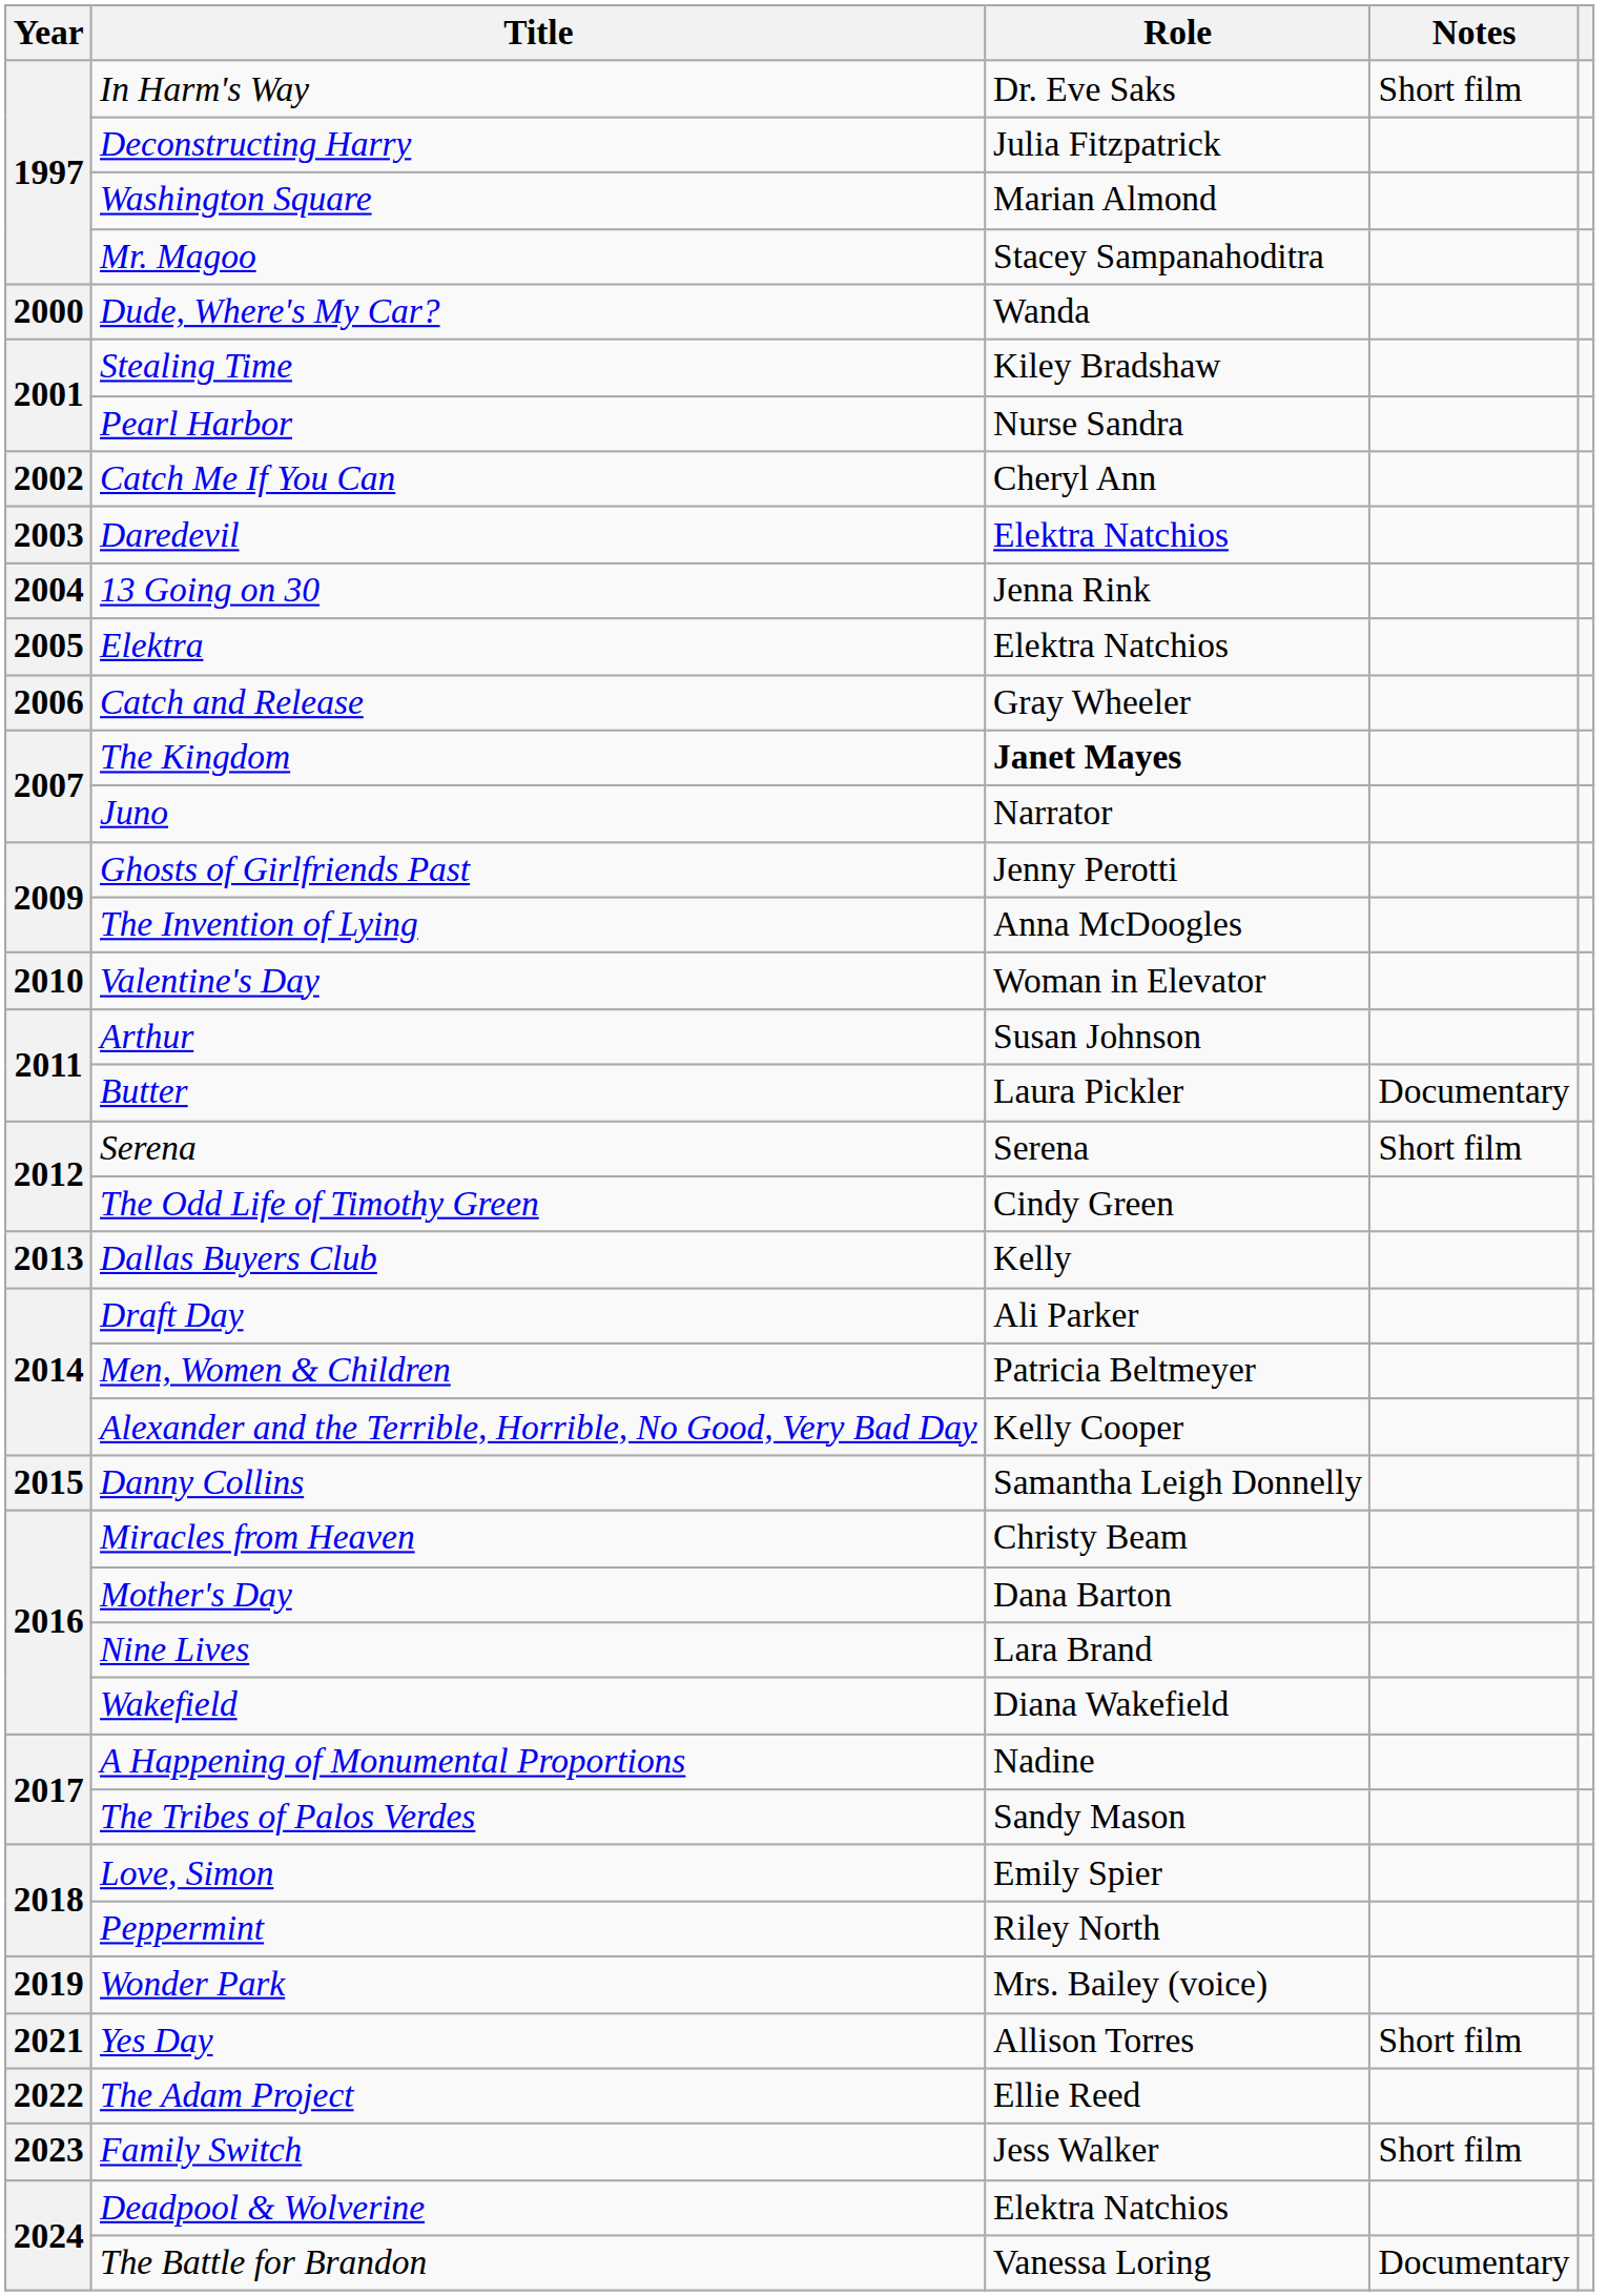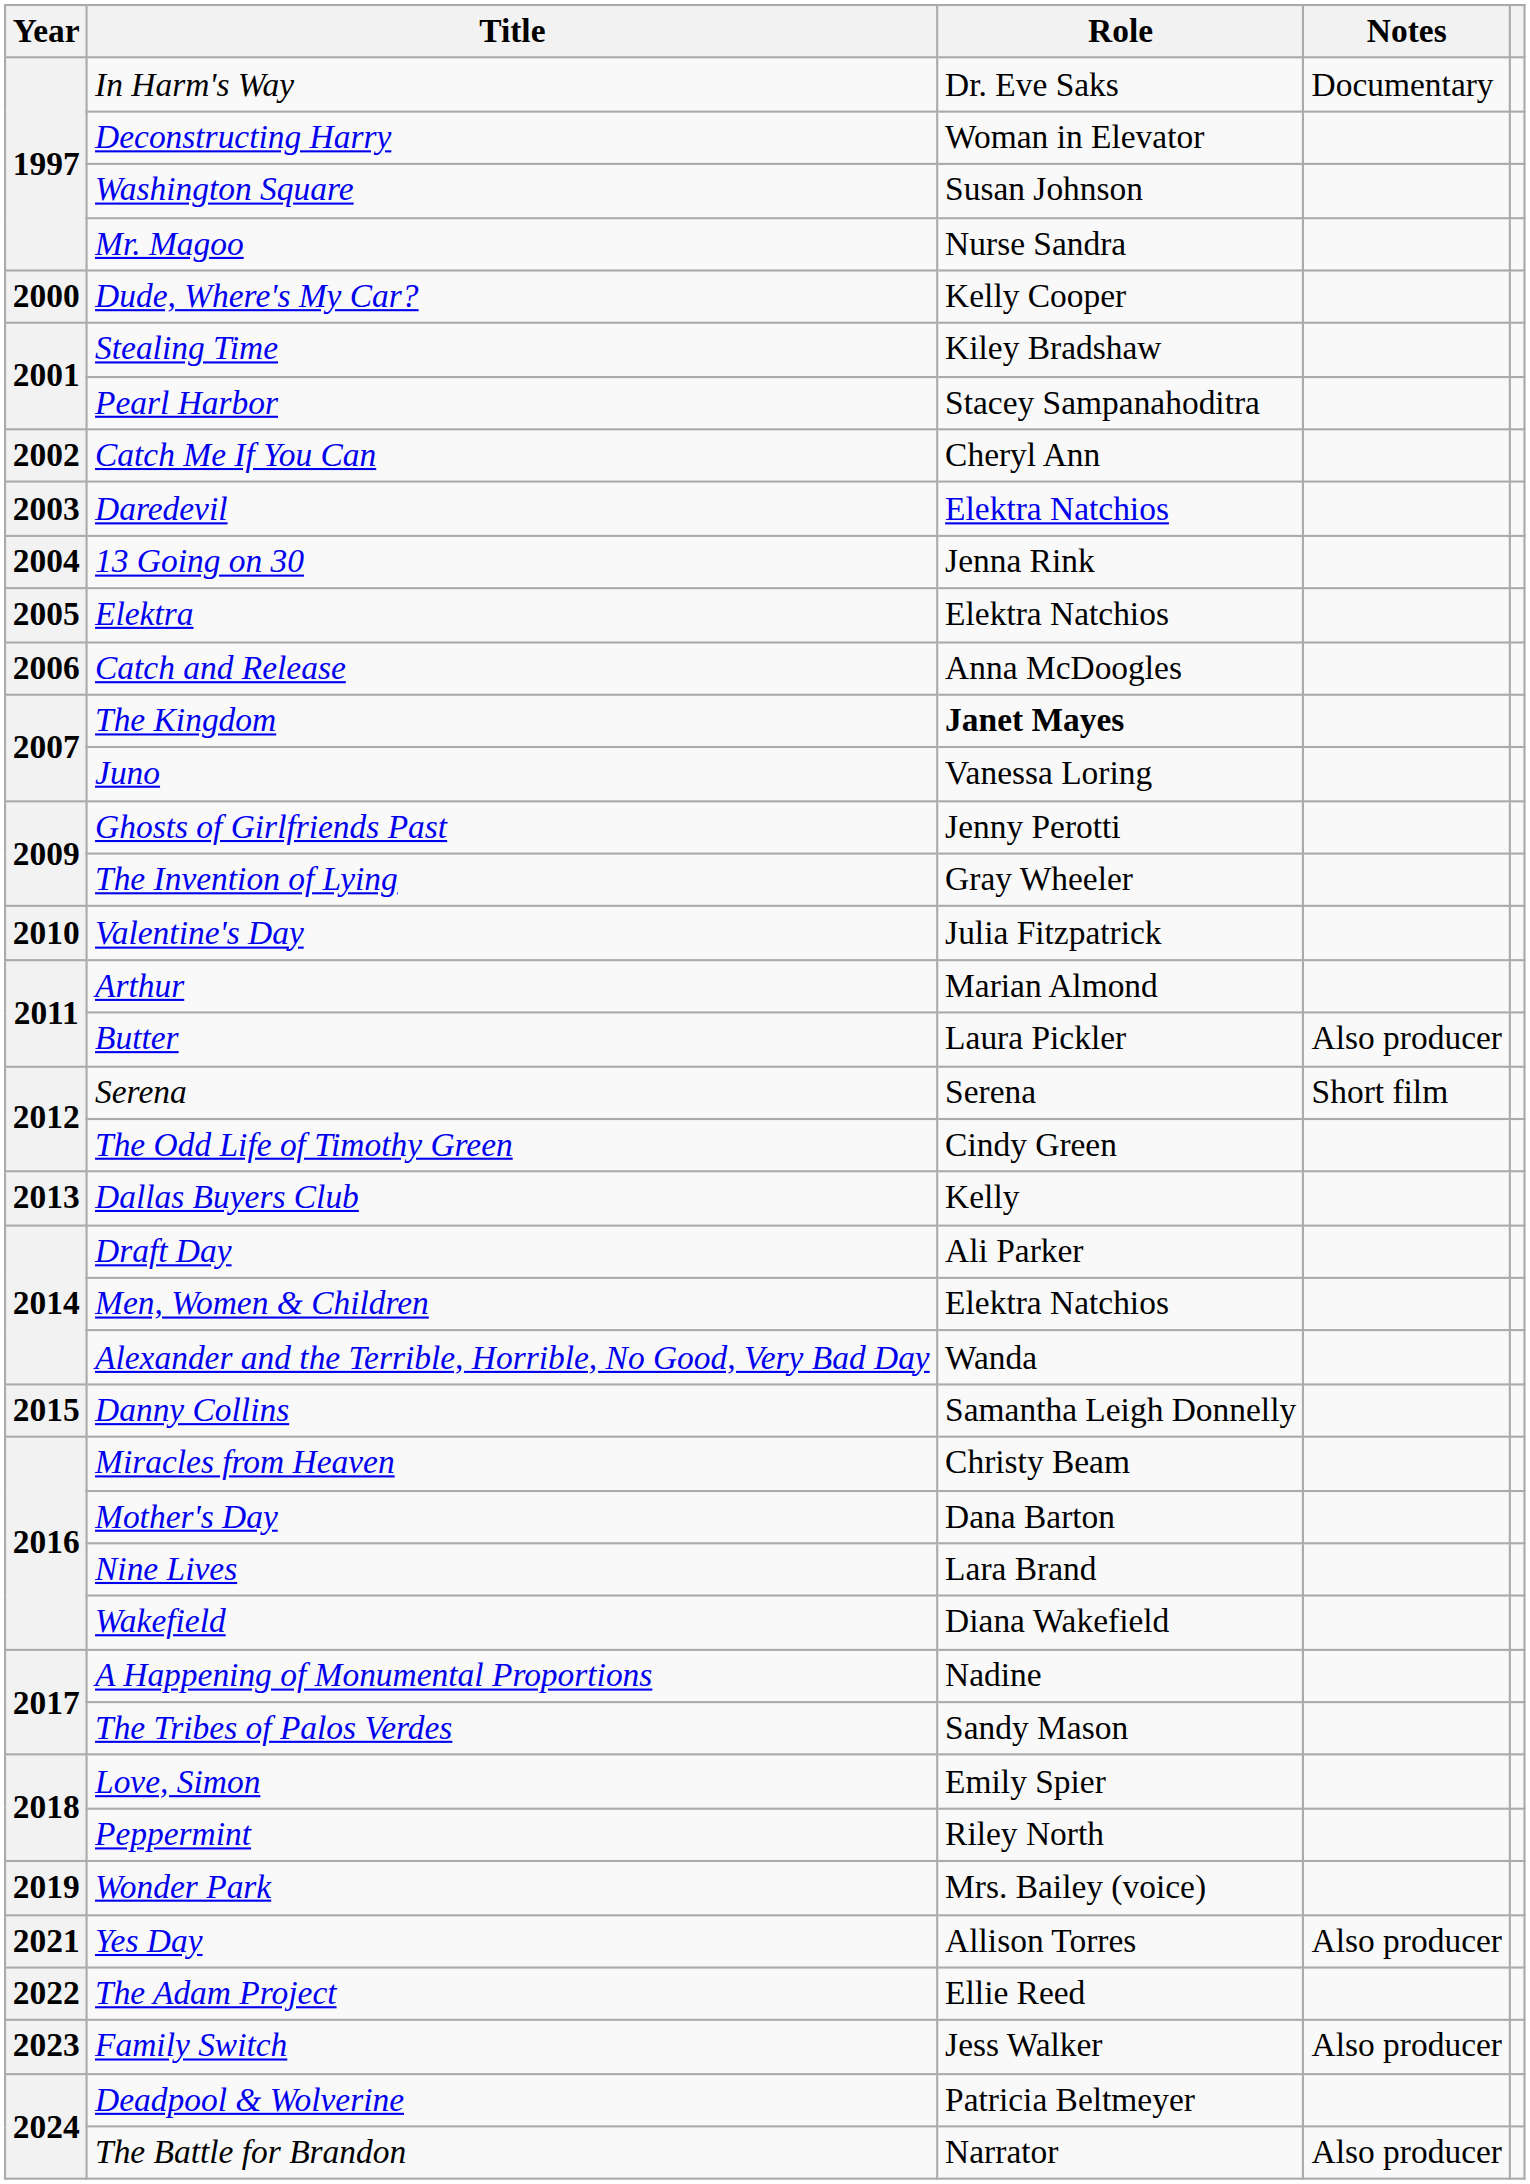 <table class="wikitable plainrowheaders sortable">
 <tr>
 <th scope="col">Year</th>
 <th scope="col">Title</th>
 <th scope="col">Role</th>
 <th scope="col" class="unsortable">Notes</th>
 <th scope="col" class="unsortable"></th>
 </tr>
 <tr>
 <th rowspan="4" scope="row">1997</th>
 <td><em>In Harm's Way</em></td>
 <td>Dr. Eve Saks</td>
-<td>Short film</td>
+<td>Documentary</td>
 <td></td>
 </tr>
 <tr>
 <td><em><a href='#'>Deconstructing Harry</a></em></td>
-<td>Julia Fitzpatrick</td>
+<td>Woman in Elevator</td>
 <td></td>
 <td></td>
 </tr>
 <tr>
 <td><em><a href='#'>Washington Square</a></em></td>
-<td>Marian Almond</td>
+<td>Susan Johnson</td>
 <td></td>
 <td></td>
 </tr>
 <tr>
 <td><em><a href='#'>Mr. Magoo</a></em></td>
-<td>Stacey Sampanahoditra</td>
+<td>Nurse Sandra</td>
 <td></td>
 <td></td>
 </tr>
 <tr>
 <th scope="row">2000</th>
 <td><em><a href='#'>Dude, Where's My Car?</a></em></td>
-<td>Wanda</td>
+<td>Kelly Cooper</td>
 <td></td>
 <td></td>
 </tr>
 <tr>
 <th rowspan="2" scope="row">2001</th>
 <td><em><a href='#'>Stealing Time</a></em></td>
 <td>Kiley Bradshaw</td>
 <td></td>
 <td></td>
 </tr>
 <tr>
 <td><em><a href='#'>Pearl Harbor</a></em></td>
-<td>Nurse Sandra</td>
+<td>Stacey Sampanahoditra</td>
 <td></td>
 <td></td>
 </tr>
 <tr>
 <th scope="row">2002</th>
 <td><em><a href='#'>Catch Me If You Can</a></em></td>
 <td>Cheryl Ann</td>
 <td></td>
 <td></td>
 </tr>
 <tr>
 <th scope="row">2003</th>
 <td><em><a href='#'>Daredevil</a></em></td>
 <td><a href='#'>Elektra Natchios</a></td>
 <td></td>
 <td></td>
 </tr>
 <tr>
 <th scope="row">2004</th>
 <td data-sort-value="Thirteen Going on Thirty"><em><a href='#'>13 Going on 30</a></em></td>
 <td>Jenna Rink</td>
 <td></td>
 <td></td>
 </tr>
 <tr>
 <th scope="row">2005</th>
 <td><em><a href='#'>Elektra</a></em></td>
 <td>Elektra Natchios</td>
 <td></td>
 <td></td>
 </tr>
 <tr>
 <th scope="row">2006</th>
 <td><em><a href='#'>Catch and Release</a></em></td>
-<td>Gray Wheeler</td>
+<td>Anna McDoogles</td>
 <td></td>
 <td></td>
 </tr>
 <tr>
 <th rowspan="2" scope="row">2007</th>
 <td data-sort-value="Kingdom, The"><em><a href='#'>The Kingdom</a></em></td>
 <td><strong>Janet Mayes</strong></td>
 <td></td>
 <td></td>
 </tr>
 <tr>
 <td><em><a href='#'>Juno</a></em></td>
-<td>Narrator</td>
+<td>Vanessa Loring</td>
 <td></td>
 <td></td>
 </tr>
 <tr>
 <th rowspan="2" scope="row">2009</th>
 <td><em><a href='#'>Ghosts of Girlfriends Past</a></em></td>
 <td>Jenny Perotti</td>
 <td></td>
 <td></td>
 </tr>
 <tr>
 <td data-sort-value="Invention of Lying, The"><em><a href='#'>The Invention of Lying</a></em></td>
-<td>Anna McDoogles</td>
+<td>Gray Wheeler</td>
 <td></td>
 <td></td>
 </tr>
 <tr>
 <th scope="row">2010</th>
 <td><em><a href='#'>Valentine's Day</a></em></td>
-<td>Woman in Elevator</td>
+<td>Julia Fitzpatrick</td>
 <td></td>
 <td></td>
 </tr>
 <tr>
 <th rowspan="2" scope="row">2011</th>
 <td><em><a href='#'>Arthur</a></em></td>
-<td>Susan Johnson</td>
+<td>Marian Almond</td>
 <td></td>
 <td></td>
 </tr>
 <tr>
 <td><em><a href='#'>Butter</a></em></td>
 <td>Laura Pickler</td>
-<td>Documentary</td>
+<td>Also producer</td>
 <td></td>
 </tr>
 <tr>
 <th rowspan="2" scope="row">2012</th>
 <td><em>Serena</em></td>
 <td>Serena</td>
 <td>Short film</td>
 <td></td>
 </tr>
 <tr>
 <td data-sort-value="Odd Life of Timothy Green, The"><em><a href='#'>The Odd Life of Timothy Green</a></em></td>
 <td>Cindy Green</td>
 <td></td>
 <td></td>
 </tr>
 <tr>
 <th scope="row">2013</th>
 <td><em><a href='#'>Dallas Buyers Club</a></em></td>
 <td>Kelly</td>
 <td></td>
 <td></td>
 </tr>
 <tr>
 <th rowspan="3" scope="row">2014</th>
 <td><em><a href='#'>Draft Day</a></em></td>
 <td>Ali Parker</td>
 <td></td>
 <td></td>
 </tr>
 <tr>
 <td><em><a href='#'>Men, Women & Children</a></em></td>
-<td>Patricia Beltmeyer</td>
+<td>Elektra Natchios</td>
 <td></td>
 <td></td>
 </tr>
 <tr>
 <td><em><a href='#'>Alexander and the Terrible, Horrible, No Good, Very Bad Day</a></em></td>
-<td>Kelly Cooper</td>
+<td>Wanda</td>
 <td></td>
 <td></td>
 </tr>
 <tr>
 <th scope="row">2015</th>
 <td><em><a href='#'>Danny Collins</a></em></td>
 <td>Samantha Leigh Donnelly</td>
 <td></td>
 <td></td>
 </tr>
 <tr>
 <th rowspan="4" scope="row">2016</th>
 <td><em><a href='#'>Miracles from Heaven</a></em></td>
 <td>Christy Beam</td>
 <td></td>
 <td></td>
 </tr>
 <tr>
 <td><em><a href='#'>Mother's Day</a></em></td>
 <td>Dana Barton</td>
 <td></td>
 <td></td>
 </tr>
 <tr>
 <td><em><a href='#'>Nine Lives</a></em></td>
 <td>Lara Brand</td>
 <td></td>
 <td></td>
 </tr>
 <tr>
 <td><em><a href='#'>Wakefield</a></em></td>
 <td>Diana Wakefield</td>
 <td></td>
 <td></td>
 </tr>
 <tr>
 <th rowspan="2" scope="row">2017</th>
 <td data-sort-value="Happening of Monumental Proportions, A"><em><a href='#'>A Happening of Monumental Proportions</a></em></td>
 <td>Nadine</td>
 <td></td>
 <td></td>
 </tr>
 <tr>
 <td data-sort-value="Tribes of Palos Verdes, The"><em><a href='#'>The Tribes of Palos Verdes</a></em></td>
 <td>Sandy Mason</td>
 <td></td>
 <td></td>
 </tr>
 <tr>
 <th rowspan="2" scope="row">2018</th>
 <td><em><a href='#'>Love, Simon</a></em></td>
 <td>Emily Spier</td>
 <td></td>
 <td></td>
 </tr>
 <tr>
 <td><em><a href='#'>Peppermint</a></em></td>
 <td>Riley North</td>
 <td></td>
 <td></td>
 </tr>
 <tr>
 <th scope="row">2019</th>
 <td><em><a href='#'>Wonder Park</a></em></td>
 <td>Mrs. Bailey (voice)</td>
 <td></td>
 <td></td>
 </tr>
 <tr>
 <th scope="row">2021</th>
 <td><em><a href='#'>Yes Day</a></em></td>
 <td>Allison Torres</td>
-<td>Short film</td>
+<td>Also producer</td>
 <td></td>
 </tr>
 <tr>
 <th scope="row">2022</th>
 <td><em><a href='#'>The Adam Project</a></em></td>
 <td>Ellie Reed</td>
 <td></td>
 <td></td>
 </tr>
 <tr>
 <th scope="row">2023</th>
 <td><em><a href='#'>Family Switch</a></em></td>
 <td>Jess Walker</td>
-<td>Short film</td>
+<td>Also producer</td>
 <td></td>
 </tr>
 <tr>
 <th rowspan="2" scope="row">2024</th>
 <td><em><a href='#'>Deadpool & Wolverine</a></em></td>
-<td>Elektra Natchios</td>
+<td>Patricia Beltmeyer</td>
 <td></td>
 <td></td>
 </tr>
 <tr>
 <td><em>The Battle for Brandon</em></td>
-<td>Vanessa Loring</td>
-<td>Documentary</td>
+<td>Narrator</td>
+<td>Also producer</td>
 <td></td>
 </tr>
 </table>
